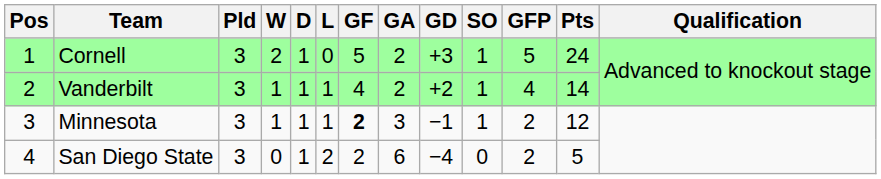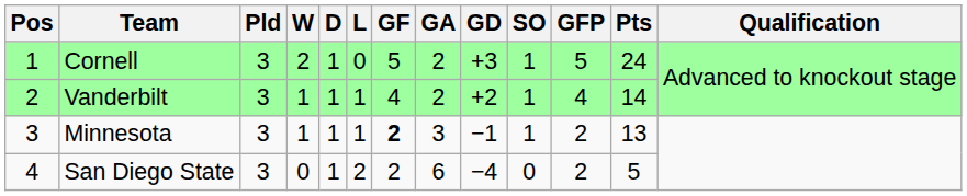 <table class="wikitable" style="text-align:center">
 <tr>
 <th>Pos</th>
 <th>Team</th>
 <th>Pld</th>
 <th>W</th>
 <th>D</th>
 <th>L</th>
 <th>GF</th>
 <th>GA</th>
 <th>GD</th>
 <th>SO</th>
 <th>GFP</th>
 <th>Pts</th>
 <th>Qualification</th>
 </tr>
 <tr bgcolor="#9eff9e">
 <td>1</td>
 <td style="text-align:left">Cornell</td>
 <td>3</td>
 <td>2</td>
 <td>1</td>
 <td>0</td>
 <td>5</td>
 <td>2</td>
 <td>+3</td>
 <td>1</td>
 <td>5</td>
 <td>24</td>
 <td rowspan="2">Advanced to knockout stage</td>
 </tr>
 <tr bgcolor="#9eff9e">
 <td>2</td>
 <td style="text-align:left">Vanderbilt</td>
 <td>3</td>
 <td>1</td>
 <td>1</td>
 <td>1</td>
 <td>4</td>
 <td>2</td>
 <td>+2</td>
 <td>1</td>
 <td>4</td>
 <td>14</td>
 </tr>
 <tr>
 <td>3</td>
 <td style="text-align:left">Minnesota</td>
 <td>3</td>
 <td>1</td>
 <td>1</td>
 <td>1</td>
 <td><strong>2</strong></td>
 <td>3</td>
 <td>−1</td>
 <td>1</td>
 <td>2</td>
-<td>12</td>
+<td>13</td>
 <td rowspan="2"></td>
 </tr>
 <tr>
 <td>4</td>
 <td style="text-align:left">San Diego State</td>
 <td>3</td>
 <td>0</td>
 <td>1</td>
 <td>2</td>
 <td>2</td>
 <td>6</td>
 <td>−4</td>
 <td>0</td>
 <td>2</td>
 <td>5</td>
 </tr>
 </table>
